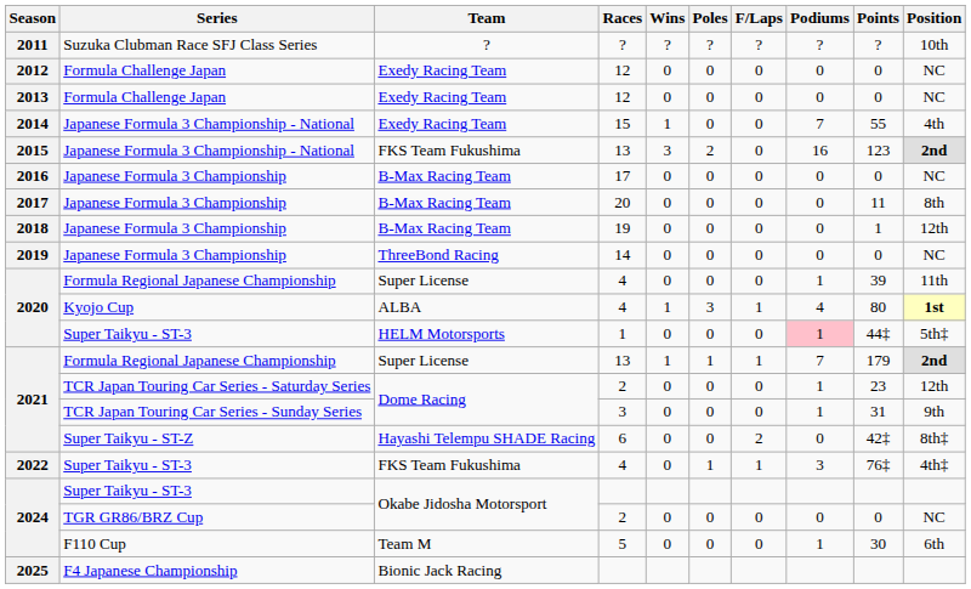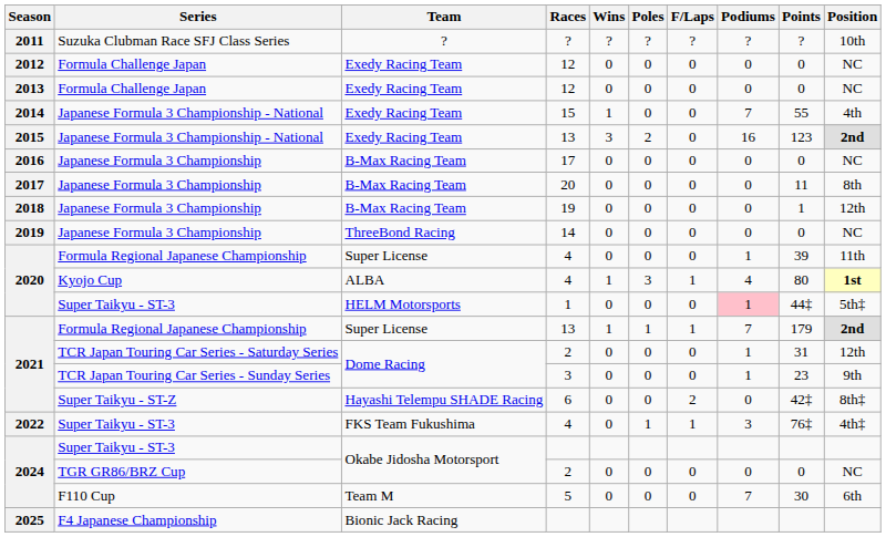 <table class="wikitable" style="font-size: 90%; text-align:center">
 <tr>
 <th>Season</th>
 <th>Series</th>
 <th>Team</th>
 <th>Races</th>
 <th>Wins</th>
 <th>Poles</th>
 <th>F/Laps</th>
 <th>Podiums</th>
 <th>Points</th>
 <th>Position</th>
 </tr>
 <tr>
 <th>2011</th>
 <td align=left>Suzuka Clubman Race SFJ Class Series</td>
 <td>?</td>
 <td>?</td>
 <td>?</td>
 <td>?</td>
 <td>?</td>
 <td>?</td>
 <td>?</td>
 <td>10th</td>
 </tr>
 <tr>
 <th>2012</th>
 <td align=left><a href='#'>Formula Challenge Japan</a></td>
 <td align=left><a href='#'>Exedy Racing Team</a></td>
 <td>12</td>
 <td>0</td>
 <td>0</td>
 <td>0</td>
 <td>0</td>
 <td>0</td>
 <td>NC</td>
 </tr>
 <tr>
 <th>2013</th>
 <td align=left><a href='#'>Formula Challenge Japan</a></td>
 <td align=left><a href='#'>Exedy Racing Team</a></td>
 <td>12</td>
 <td>0</td>
 <td>0</td>
 <td>0</td>
 <td>0</td>
 <td>0</td>
 <td>NC</td>
 </tr>
 <tr>
 <th>2014</th>
 <td align=left><a href='#'>Japanese Formula 3 Championship - National</a></td>
 <td align=left><a href='#'>Exedy Racing Team</a></td>
 <td>15</td>
 <td>1</td>
 <td>0</td>
 <td>0</td>
 <td>7</td>
 <td>55</td>
 <td>4th</td>
 </tr>
 <tr>
 <th>2015</th>
 <td align=left><a href='#'>Japanese Formula 3 Championship - National</a></td>
-<td align=left>FKS Team Fukushima</td>
+<td align=left><a href='#'>Exedy Racing Team</a></td>
 <td>13</td>
 <td>3</td>
 <td>2</td>
 <td>0</td>
 <td>16</td>
 <td>123</td>
 <td style="background:#DFDFDF;"><strong>2nd</strong></td>
 </tr>
 <tr>
 <th>2016</th>
 <td align=left><a href='#'>Japanese Formula 3 Championship</a></td>
 <td align=left><a href='#'>B-Max Racing Team</a></td>
 <td>17</td>
 <td>0</td>
 <td>0</td>
 <td>0</td>
 <td>0</td>
 <td>0</td>
 <td>NC</td>
 </tr>
 <tr>
 <th>2017</th>
 <td align=left><a href='#'>Japanese Formula 3 Championship</a></td>
 <td align=left><a href='#'>B-Max Racing Team</a></td>
 <td>20</td>
 <td>0</td>
 <td>0</td>
 <td>0</td>
 <td>0</td>
 <td>11</td>
 <td>8th</td>
 </tr>
 <tr>
 <th>2018</th>
 <td align=left><a href='#'>Japanese Formula 3 Championship</a></td>
 <td align=left><a href='#'>B-Max Racing Team</a></td>
 <td>19</td>
 <td>0</td>
 <td>0</td>
 <td>0</td>
 <td>0</td>
 <td>1</td>
 <td>12th</td>
 </tr>
 <tr>
 <th>2019</th>
 <td align=left><a href='#'>Japanese Formula 3 Championship</a></td>
 <td align=left><a href='#'>ThreeBond Racing</a></td>
 <td>14</td>
 <td>0</td>
 <td>0</td>
 <td>0</td>
 <td>0</td>
 <td>0</td>
 <td>NC</td>
 </tr>
 <tr>
 <th rowspan=3>2020</th>
 <td align=left><a href='#'>Formula Regional Japanese Championship</a></td>
 <td align=left>Super License</td>
 <td>4</td>
 <td>0</td>
 <td>0</td>
 <td>0</td>
 <td>1</td>
 <td>39</td>
 <td>11th</td>
 </tr>
 <tr>
 <td align=left><a href='#'>Kyojo Cup</a></td>
 <td align=left>ALBA</td>
 <td>4</td>
 <td>1</td>
 <td>3</td>
 <td>1</td>
 <td>4</td>
 <td>80</td>
 <td style="background:#FFFFBF;"><strong>1st</strong></td>
 </tr>
 <tr>
 <td align=left><a href='#'>Super Taikyu - ST-3</a></td>
 <td align=left><a href='#'>HELM Motorsports</a></td>
 <td>1</td>
 <td>0</td>
 <td>0</td>
 <td>0</td>
 <td style="background: pink;">1</td>
 <td>44‡</td>
 <td>5th‡</td>
 </tr>
 <tr>
 <th rowspan=4>2021</th>
 <td align=left><a href='#'>Formula Regional Japanese Championship</a></td>
 <td align=left>Super License</td>
 <td>13</td>
 <td>1</td>
 <td>1</td>
 <td>1</td>
 <td>7</td>
 <td>179</td>
 <td style="background:#DFDFDF;"><strong>2nd</strong></td>
 </tr>
 <tr>
 <td align=left><a href='#'>TCR Japan Touring Car Series - Saturday Series</a></td>
 <td rowspan="2" align="left"><a href='#'>Dome Racing</a></td>
 <td>2</td>
 <td>0</td>
 <td>0</td>
 <td>0</td>
 <td>1</td>
-<td>23</td>
+<td>31</td>
 <td>12th</td>
 </tr>
 <tr>
 <td align=left><a href='#'>TCR Japan Touring Car Series - Sunday Series</a></td>
 <td>3</td>
 <td>0</td>
 <td>0</td>
 <td>0</td>
 <td>1</td>
-<td>31</td>
+<td>23</td>
 <td>9th</td>
 </tr>
 <tr>
 <td align=left><a href='#'>Super Taikyu - ST-Z</a></td>
 <td align=left><a href='#'>Hayashi Telempu SHADE Racing</a></td>
 <td>6</td>
 <td>0</td>
 <td>0</td>
 <td>2</td>
 <td>0</td>
 <td>42‡</td>
 <td>8th‡</td>
 </tr>
 <tr>
 <th>2022</th>
 <td align=left><a href='#'>Super Taikyu - ST-3</a></td>
 <td align=left>FKS Team Fukushima</td>
 <td>4</td>
 <td>0</td>
 <td>1</td>
 <td>1</td>
 <td>3</td>
 <td>76‡</td>
 <td>4th‡</td>
 </tr>
 <tr>
 <th rowspan="3">2024</th>
 <td align=left><a href='#'>Super Taikyu - ST-3</a></td>
 <td rowspan="2" align="left">Okabe Jidosha Motorsport</td>
 <td></td>
 <td></td>
 <td></td>
 <td></td>
 <td></td>
 <td></td>
 <td></td>
 </tr>
 <tr>
 <td align=left><a href='#'>TGR GR86/BRZ Cup</a></td>
 <td>2</td>
 <td>0</td>
 <td>0</td>
 <td>0</td>
 <td>0</td>
 <td>0</td>
 <td>NC</td>
 </tr>
 <tr>
 <td align=left>F110 Cup</td>
 <td align=left>Team M</td>
 <td>5</td>
 <td>0</td>
 <td>0</td>
 <td>0</td>
-<td>1</td>
+<td>7</td>
 <td>30</td>
 <td>6th</td>
 </tr>
 <tr>
 <th>2025</th>
 <td align=left><a href='#'>F4 Japanese Championship</a></td>
 <td align=left>Bionic Jack Racing</td>
 <td></td>
 <td></td>
 <td></td>
 <td></td>
 <td></td>
 <td></td>
 <td></td>
 </tr>
 </table>
